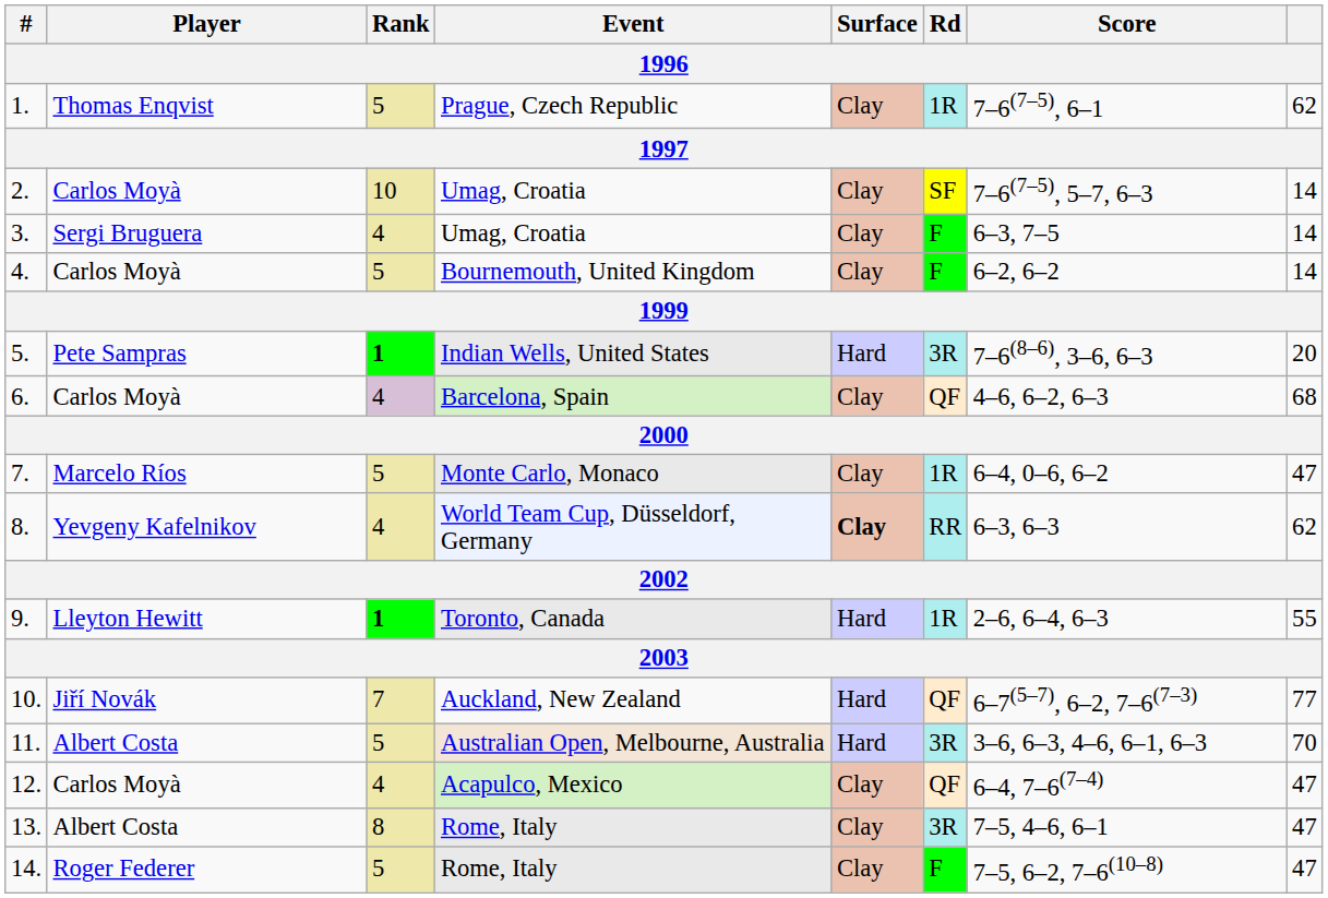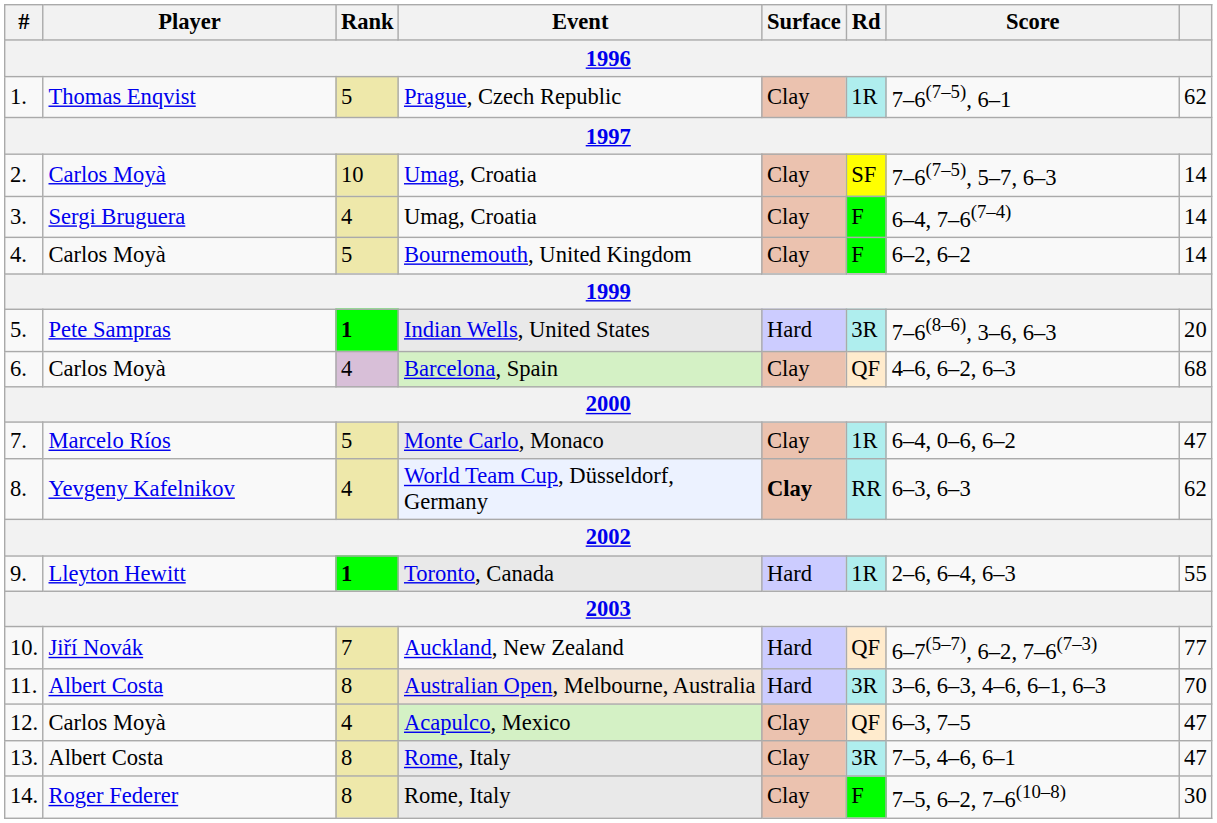 <table class="wikitable sortable">
 <tr>
 <th>#</th>
 <th width=200>Player</th>
 <th>Rank</th>
 <th width=250>Event</th>
 <th>Surface</th>
 <th>Rd</th>
 <th width=200>Score</th>
 <th></th>
 </tr>
 <tr>
 <th colspan=8><a href='#'>1996</a></th>
 </tr>
 <tr>
 <td>1.</td>
 <td> <a href='#'>Thomas Enqvist</a></td>
 <td bgcolor=EEE8AA>5</td>
 <td><a href='#'>Prague</a>, Czech Republic</td>
 <td bgcolor=#ebc2af>Clay</td>
 <td bgcolor=afeeee>1R</td>
 <td>7–6<sup>(7–5)</sup>, 6–1</td>
 <td>62</td>
 </tr>
 <tr>
 <th colspan=8><a href='#'>1997</a></th>
 </tr>
 <tr>
 <td>2.</td>
 <td> <a href='#'>Carlos Moyà</a></td>
 <td bgcolor=EEE8AA>10</td>
 <td><a href='#'>Umag</a>, Croatia</td>
 <td bgcolor=#ebc2af>Clay</td>
 <td bgcolor=yellow>SF</td>
 <td>7–6<sup>(7–5)</sup>, 5–7, 6–3</td>
 <td>14</td>
 </tr>
 <tr>
 <td>3.</td>
 <td> <a href='#'>Sergi Bruguera</a></td>
 <td bgcolor=EEE8AA>4</td>
 <td>Umag, Croatia</td>
 <td bgcolor=#ebc2af>Clay</td>
 <td bgcolor=lime>F</td>
-<td>6–3, 7–5</td>
+<td>6–4, 7–6<sup>(7–4)</sup></td>
 <td>14</td>
 </tr>
 <tr>
 <td>4.</td>
 <td> Carlos Moyà</td>
 <td bgcolor=EEE8AA>5</td>
 <td><a href='#'>Bournemouth</a>, United Kingdom</td>
 <td bgcolor=#ebc2af>Clay</td>
 <td bgcolor=lime>F</td>
 <td>6–2, 6–2</td>
 <td>14</td>
 </tr>
 <tr>
 <th colspan=8><a href='#'>1999</a></th>
 </tr>
 <tr>
 <td>5.</td>
 <td> <a href='#'>Pete Sampras</a></td>
 <td bgcolor=lime><strong>1</strong></td>
 <td bgcolor=e9e9e9><a href='#'>Indian Wells</a>, United States</td>
 <td bgcolor=CCCCFF>Hard</td>
 <td bgcolor=afeeee>3R</td>
 <td>7–6<sup>(8–6)</sup>, 3–6, 6–3</td>
 <td>20</td>
 </tr>
 <tr>
 <td>6.</td>
 <td> Carlos Moyà</td>
 <td bgcolor=thistle>4</td>
 <td bgcolor=d4f1c5><a href='#'>Barcelona</a>, Spain</td>
 <td bgcolor=#ebc2af>Clay</td>
 <td bgcolor=ffebcd>QF</td>
 <td>4–6, 6–2, 6–3</td>
 <td>68</td>
 </tr>
 <tr>
 <th colspan=8><a href='#'>2000</a></th>
 </tr>
 <tr>
 <td>7.</td>
 <td> <a href='#'>Marcelo Ríos</a></td>
 <td bgcolor=EEE8AA>5</td>
 <td bgcolor=e9e9e9><a href='#'>Monte Carlo</a>, Monaco</td>
 <td bgcolor=#ebc2af>Clay</td>
 <td bgcolor=afeeee>1R</td>
 <td>6–4, 0–6, 6–2</td>
 <td>47</td>
 </tr>
 <tr>
 <td>8.</td>
 <td> <a href='#'>Yevgeny Kafelnikov</a></td>
 <td bgcolor=EEE8AA>4</td>
 <td bgcolor=ECF2FF><a href='#'>World Team Cup</a>, Düsseldorf, Germany</td>
 <td bgcolor=#ebc2af><strong>Clay</strong></td>
 <td bgcolor=afeeee>RR</td>
 <td>6–3, 6–3</td>
 <td>62</td>
 </tr>
 <tr>
 <th colspan=8><a href='#'>2002</a></th>
 </tr>
 <tr>
 <td>9.</td>
 <td> <a href='#'>Lleyton Hewitt</a></td>
 <td bgcolor=lime><strong>1</strong></td>
 <td bgcolor=e9e9e9><a href='#'>Toronto</a>, Canada</td>
 <td bgcolor=CCCCFF>Hard</td>
 <td bgcolor=afeeee>1R</td>
 <td>2–6, 6–4, 6–3</td>
 <td>55</td>
 </tr>
 <tr>
 <th colspan=8><a href='#'>2003</a></th>
 </tr>
 <tr>
 <td>10.</td>
 <td> <a href='#'>Jiří Novák</a></td>
 <td bgcolor=EEE8AA>7</td>
 <td><a href='#'>Auckland</a>, New Zealand</td>
 <td bgcolor=CCCCFF>Hard</td>
 <td bgcolor=ffebcd>QF</td>
 <td>6–7<sup>(5–7)</sup>, 6–2, 7–6<sup>(7–3)</sup></td>
 <td>77</td>
 </tr>
 <tr>
 <td>11.</td>
 <td> <a href='#'>Albert Costa</a></td>
-<td bgcolor=EEE8AA>5</td>
+<td bgcolor=EEE8AA>8</td>
 <td bgcolor=f3e6d7><a href='#'>Australian Open</a>, Melbourne, Australia</td>
 <td bgcolor=CCCCFF>Hard</td>
 <td bgcolor=afeeee>3R</td>
 <td>3–6, 6–3, 4–6, 6–1, 6–3</td>
 <td>70</td>
 </tr>
 <tr>
 <td>12.</td>
 <td> Carlos Moyà</td>
 <td bgcolor=EEE8AA>4</td>
 <td bgcolor=d4f1c5><a href='#'>Acapulco</a>, Mexico</td>
 <td bgcolor=#ebc2af>Clay</td>
 <td bgcolor=ffebcd>QF</td>
-<td>6–4, 7–6<sup>(7–4)</sup></td>
+<td>6–3, 7–5</td>
 <td>47</td>
 </tr>
 <tr>
 <td>13.</td>
 <td> Albert Costa</td>
 <td bgcolor=EEE8AA>8</td>
 <td bgcolor=e9e9e9><a href='#'>Rome</a>, Italy</td>
 <td bgcolor=#ebc2af>Clay</td>
 <td bgcolor=afeeee>3R</td>
 <td>7–5, 4–6, 6–1</td>
 <td>47</td>
 </tr>
 <tr>
 <td>14.</td>
 <td> <a href='#'>Roger Federer</a></td>
-<td bgcolor=EEE8AA>5</td>
+<td bgcolor=EEE8AA>8</td>
 <td bgcolor=e9e9e9>Rome, Italy</td>
 <td bgcolor=#ebc2af>Clay</td>
 <td bgcolor=lime>F</td>
 <td>7–5, 6–2, 7–6<sup>(10–8)</sup></td>
-<td>47</td>
+<td>30</td>
 </tr>
 </table>
